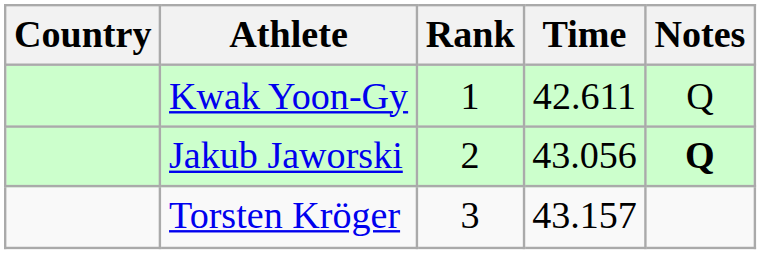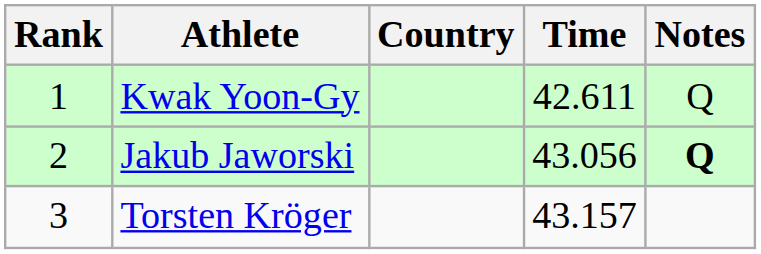 <table class="wikitable sortable" style="text-align:center">
 <tr>
+<th>Rank</th>
+<th>Athlete</th>
 <th>Country</th>
-<th>Athlete</th>
-<th>Rank</th>
 <th>Time</th>
 <th>Notes</th>
 </tr>
 <tr bgcolor=ccffcc>
+<td>1</td>
+<td align=left><a href='#'>Kwak Yoon-Gy</a></td>
 <td align=left></td>
-<td align=left><a href='#'>Kwak Yoon-Gy</a></td>
-<td>1</td>
 <td>42.611</td>
 <td>Q</td>
 </tr>
 <tr bgcolor=ccffcc>
+<td>2</td>
+<td align=left><a href='#'>Jakub Jaworski</a></td>
 <td align=left></td>
-<td align=left><a href='#'>Jakub Jaworski</a></td>
-<td>2</td>
 <td>43.056</td>
 <td><strong>Q</strong></td>
 </tr>
 <tr>
+<td>3</td>
+<td align=left><a href='#'>Torsten Kröger</a></td>
 <td align=left></td>
-<td align=left><a href='#'>Torsten Kröger</a></td>
-<td>3</td>
 <td>43.157</td>
 <td></td>
 </tr>
 </table>
